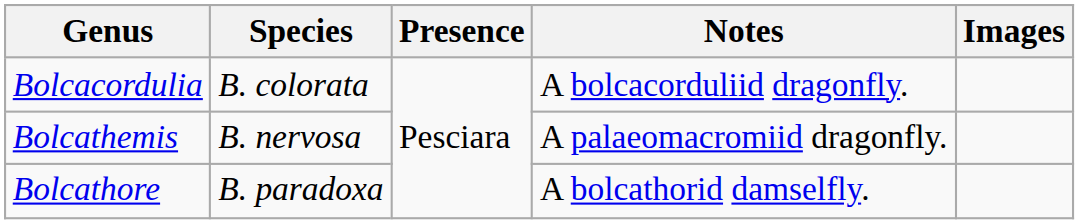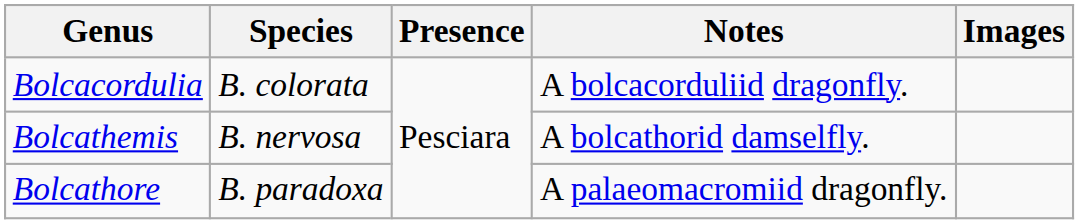 <table class="wikitable" align="center">
 <tr>
 <th>Genus</th>
 <th>Species</th>
 <th>Presence</th>
 <th>Notes</th>
 <th>Images</th>
 </tr>
 <tr>
 <td><em><a href='#'>Bolcacordulia</a></em></td>
 <td><em>B. colorata</em></td>
 <td rowspan="3">Pesciara</td>
 <td>A <a href='#'>bolcacorduliid</a> <a href='#'>dragonfly</a>.</td>
 <td></td>
 </tr>
 <tr>
 <td><em><a href='#'>Bolcathemis</a></em></td>
 <td><em>B. nervosa</em></td>
-<td>A <a href='#'>palaeomacromiid</a> dragonfly.</td>
+<td>A <a href='#'>bolcathorid</a> <a href='#'>damselfly</a>.</td>
 <td></td>
 </tr>
 <tr>
 <td><em><a href='#'>Bolcathore</a></em></td>
 <td><em>B. paradoxa</em></td>
-<td>A <a href='#'>bolcathorid</a> <a href='#'>damselfly</a>.</td>
+<td>A <a href='#'>palaeomacromiid</a> dragonfly.</td>
 <td></td>
 </tr>
 </table>
